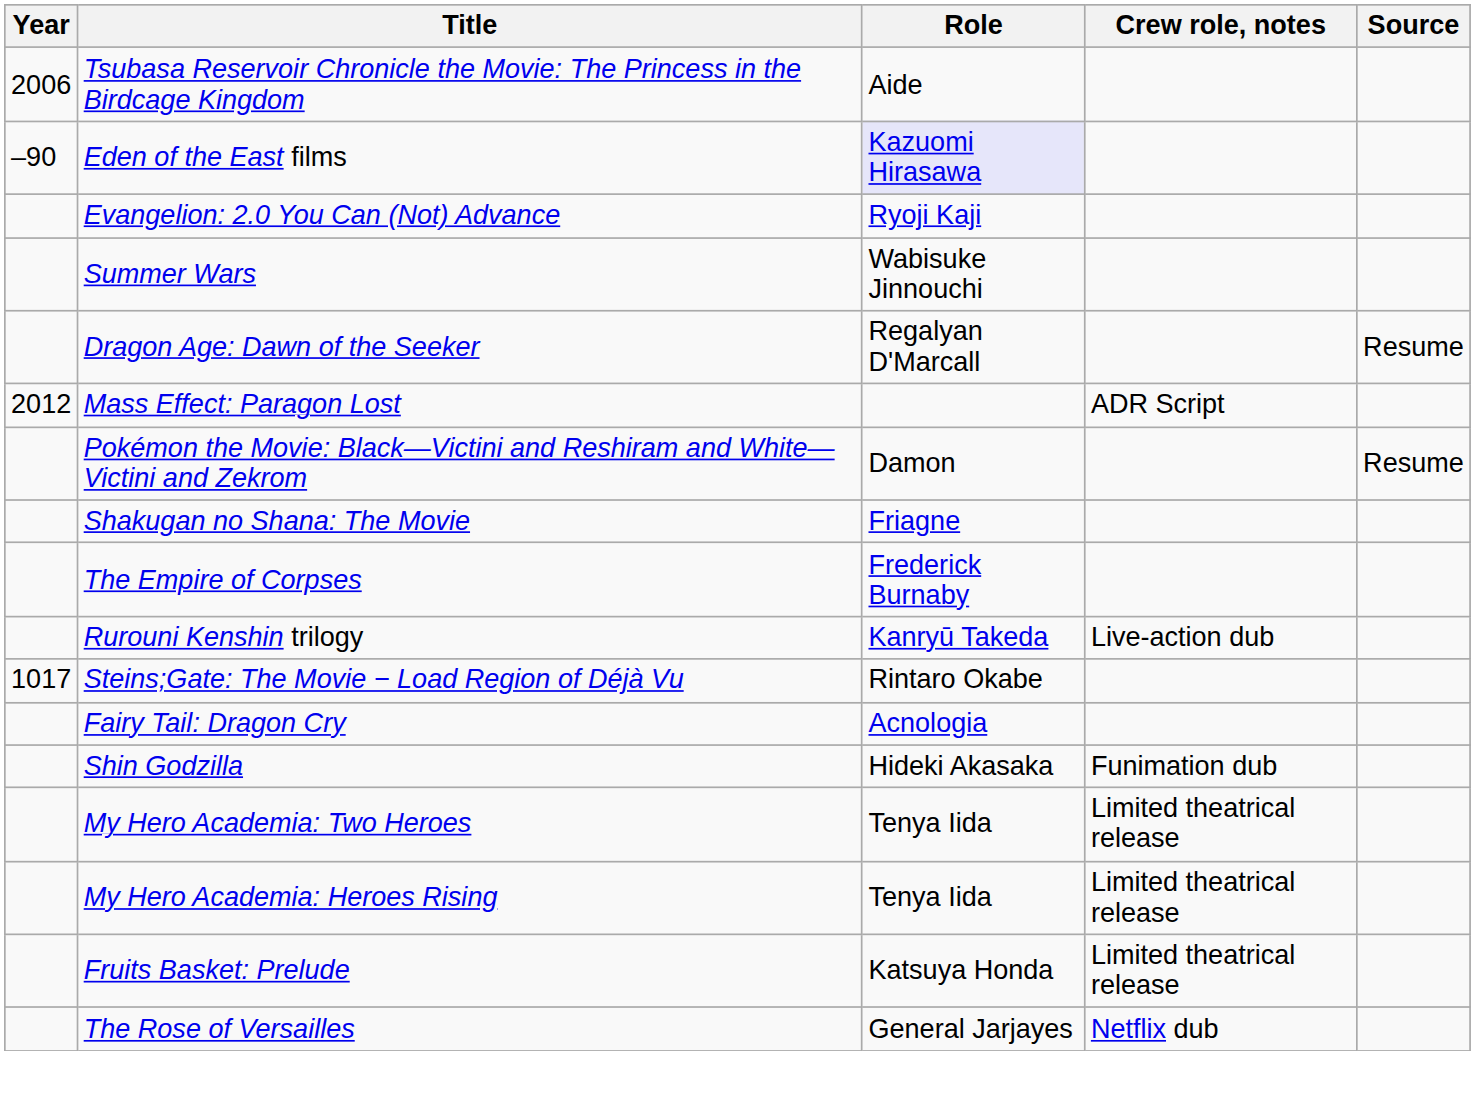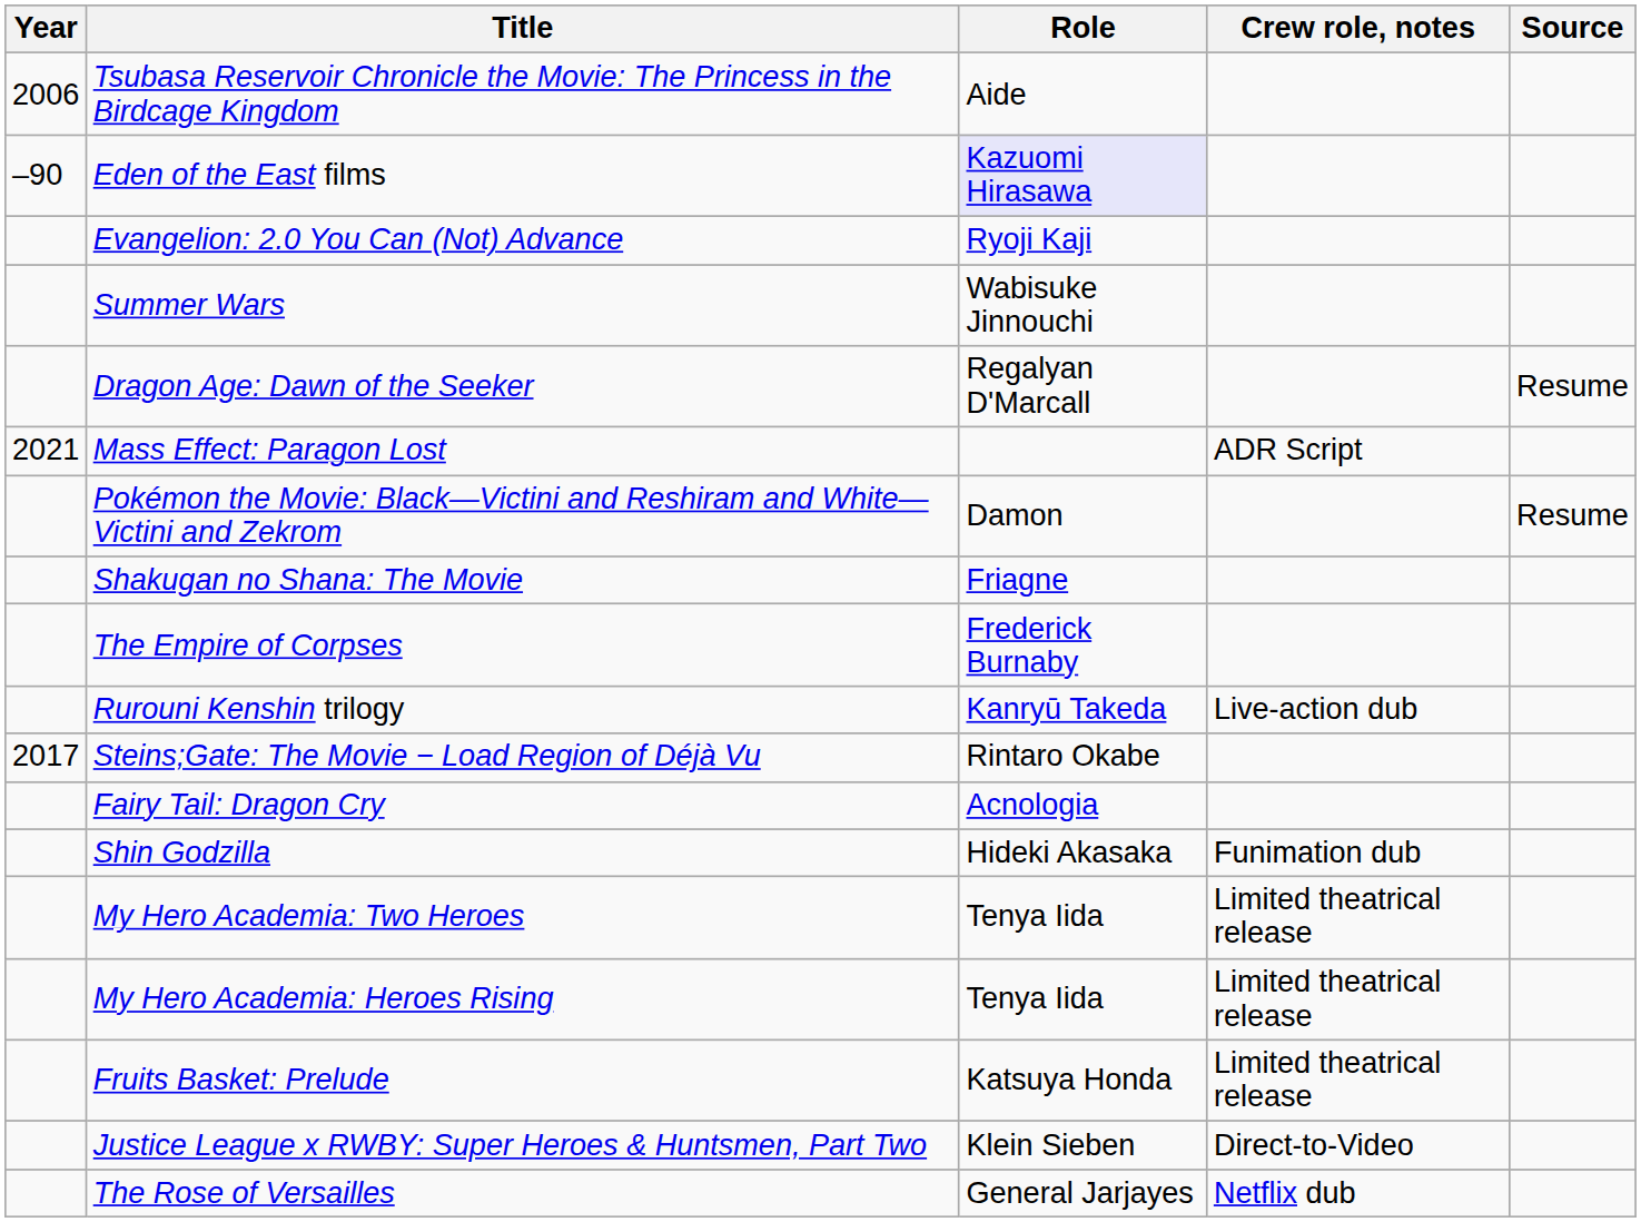 <table class="wikitable sortable plainrowheaders">
 <tr>
 <th>Year</th>
 <th>Title</th>
 <th>Role</th>
 <th class="unsortable">Crew role, notes</th>
 <th class="unsortable">Source</th>
 </tr>
 <tr>
 <td>2006</td>
 <td><em><a href='#'>Tsubasa Reservoir Chronicle the Movie: The Princess in the Birdcage Kingdom</a></em></td>
 <td>Aide</td>
 <td></td>
 <td></td>
 </tr>
 <tr>
 <td>–90</td>
 <td><em><a href='#'>Eden of the East</a></em> films</td>
 <td style="background: lavender;"><a href='#'>Kazuomi Hirasawa</a></td>
 <td></td>
 <td></td>
 </tr>
 <tr>
 <td></td>
 <td><em><a href='#'>Evangelion: 2.0 You Can (Not) Advance</a></em></td>
 <td><a href='#'>Ryoji Kaji</a></td>
 <td></td>
 <td></td>
 </tr>
 <tr>
 <td></td>
 <td><em><a href='#'>Summer Wars</a></em></td>
 <td>Wabisuke Jinnouchi</td>
 <td></td>
 <td></td>
 </tr>
 <tr>
 <td></td>
 <td><em><a href='#'>Dragon Age: Dawn of the Seeker</a></em></td>
 <td>Regalyan D'Marcall</td>
 <td></td>
 <td>Resume</td>
 </tr>
 <tr>
-<td>2012</td>
+<td>2021</td>
 <td><em><a href='#'>Mass Effect: Paragon Lost</a></em></td>
 <td></td>
 <td>ADR Script</td>
 <td></td>
 </tr>
 <tr>
 <td></td>
 <td><em><a href='#'>Pokémon the Movie: Black—Victini and Reshiram and White—Victini and Zekrom</a></em></td>
 <td>Damon</td>
 <td></td>
 <td>Resume</td>
 </tr>
 <tr>
 <td></td>
 <td><em><a href='#'>Shakugan no Shana: The Movie</a></em></td>
 <td><a href='#'>Friagne</a></td>
 <td></td>
 <td></td>
 </tr>
 <tr>
 <td></td>
 <td><em><a href='#'>The Empire of Corpses</a></em></td>
 <td><a href='#'>Frederick Burnaby</a></td>
 <td></td>
 <td></td>
 </tr>
 <tr>
 <td></td>
 <td><em><a href='#'>Rurouni Kenshin</a></em> trilogy</td>
 <td><a href='#'>Kanryū Takeda</a></td>
 <td>Live-action dub</td>
 <td></td>
 </tr>
 <tr>
-<td>1017</td>
+<td>2017</td>
 <td><em><a href='#'>Steins;Gate: The Movie − Load Region of Déjà Vu</a></em></td>
 <td>Rintaro Okabe</td>
 <td></td>
 <td></td>
 </tr>
 <tr>
 <td></td>
 <td><em><a href='#'>Fairy Tail: Dragon Cry</a></em></td>
 <td><a href='#'>Acnologia</a></td>
 <td></td>
 <td></td>
 </tr>
 <tr>
 <td></td>
 <td><em><a href='#'>Shin Godzilla</a></em></td>
 <td>Hideki Akasaka</td>
 <td>Funimation dub</td>
 <td></td>
 </tr>
 <tr>
 <td></td>
 <td><em><a href='#'>My Hero Academia: Two Heroes</a></em></td>
 <td>Tenya Iida</td>
 <td>Limited theatrical release</td>
 <td></td>
 </tr>
 <tr>
 <td></td>
 <td><em><a href='#'>My Hero Academia: Heroes Rising</a></em></td>
 <td>Tenya Iida</td>
 <td>Limited theatrical release</td>
 <td></td>
 </tr>
 <tr>
 <td></td>
 <td><em><a href='#'>Fruits Basket: Prelude</a></em></td>
 <td>Katsuya Honda</td>
 <td>Limited theatrical release</td>
 <td></td>
 </tr>
 <tr>
 <td></td>
+<td><em><a href='#'>Justice League x RWBY: Super Heroes & Huntsmen, Part Two</a></em></td>
+<td>Klein Sieben</td>
+<td>Direct-to-Video</td>
+<td></td>
+</tr>
+<tr>
+<td></td>
 <td><em><a href='#'>The Rose of Versailles</a></em></td>
 <td>General Jarjayes</td>
 <td><a href='#'>Netflix</a> dub</td>
 <td></td>
 </tr>
 </table>
